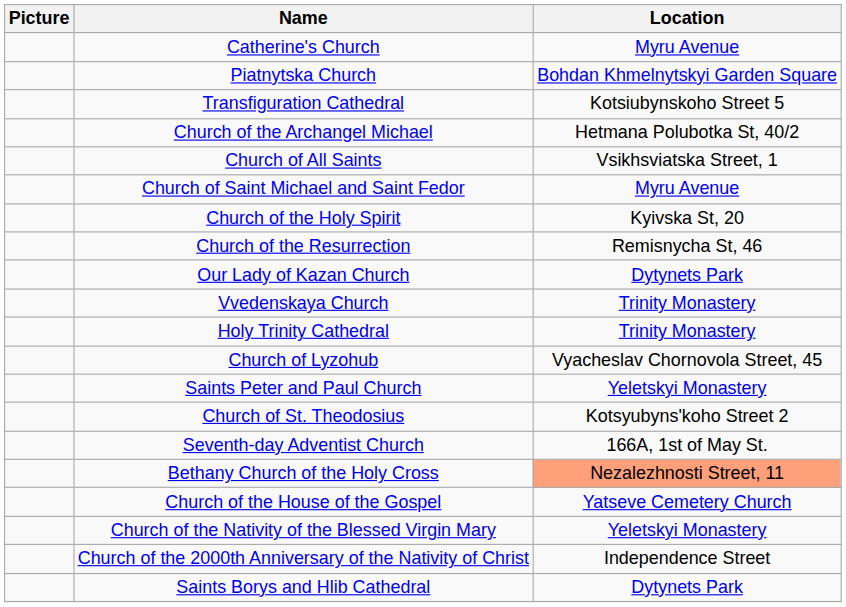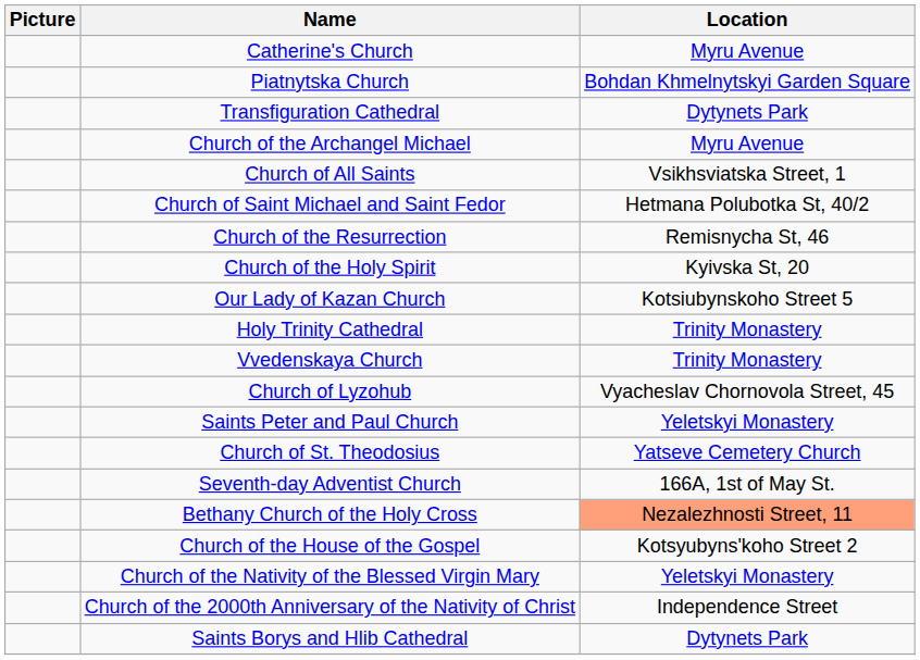 <table class="wikitable" style="text-align: center;">
 <tr>
 <th>Picture</th>
 <th>Name</th>
 <th>Location</th>
 </tr>
 <tr>
 <td></td>
 <td><a href='#'>Catherine's Church</a></td>
 <td><a href='#'>Myru Avenue</a></td>
 </tr>
 <tr>
 <td></td>
 <td><a href='#'>Piatnytska Church</a></td>
 <td><a href='#'>Bohdan Khmelnytskyi Garden Square</a></td>
 </tr>
 <tr>
 <td></td>
 <td><a href='#'>Transfiguration Cathedral</a></td>
-<td>Kotsiubynskoho Street 5</td>
+<td><a href='#'>Dytynets Park</a></td>
 </tr>
 <tr>
 <td></td>
 <td><a href='#'>Church of the Archangel Michael</a></td>
-<td>Hetmana Polubotka St, 40/2</td>
+<td><a href='#'>Myru Avenue</a></td>
 </tr>
 <tr>
 <td></td>
 <td><a href='#'>Church of All Saints</a></td>
 <td>Vsikhsviatska Street, 1</td>
 </tr>
 <tr>
 <td></td>
 <td><a href='#'>Church of Saint Michael and Saint Fedor</a></td>
-<td><a href='#'>Myru Avenue</a></td>
+<td>Hetmana Polubotka St, 40/2</td>
+</tr>
+<tr>
+<td></td>
+<td><a href='#'>Church of the Resurrection</a></td>
+<td>Remisnycha St, 46</td>
 </tr>
 <tr>
 <td></td>
 <td><a href='#'>Church of the Holy Spirit</a></td>
 <td>Kyivska St, 20</td>
 </tr>
 <tr>
 <td></td>
-<td><a href='#'>Church of the Resurrection</a></td>
-<td>Remisnycha St, 46</td>
+<td><a href='#'>Our Lady of Kazan Church</a></td>
+<td>Kotsiubynskoho Street 5</td>
 </tr>
 <tr>
 <td></td>
-<td><a href='#'>Our Lady of Kazan Church</a></td>
-<td><a href='#'>Dytynets Park</a></td>
+<td><a href='#'>Holy Trinity Cathedral</a></td>
+<td><a href='#'>Trinity Monastery</a></td>
 </tr>
 <tr>
 <td></td>
 <td><a href='#'>Vvedenskaya Church</a></td>
-<td><a href='#'>Trinity Monastery</a></td>
-</tr>
-<tr>
-<td></td>
-<td><a href='#'>Holy Trinity Cathedral</a></td>
 <td><a href='#'>Trinity Monastery</a></td>
 </tr>
 <tr>
 <td></td>
 <td><a href='#'>Church of Lyzohub</a></td>
 <td>Vyacheslav Chornovola Street, 45</td>
 </tr>
 <tr>
 <td></td>
 <td><a href='#'>Saints Peter and Paul Church</a></td>
 <td><a href='#'>Yeletskyi Monastery</a></td>
 </tr>
 <tr>
 <td></td>
 <td><a href='#'>Church of St. Theodosius</a></td>
-<td>Kotsyubyns'koho Street 2</td>
+<td><a href='#'>Yatseve Cemetery Church</a></td>
 </tr>
 <tr>
 <td></td>
 <td><a href='#'>Seventh-day Adventist Church</a></td>
 <td>166A, 1st of May St.</td>
 </tr>
 <tr>
 <td></td>
 <td><a href='#'>Bethany Church of the Holy Cross</a></td>
 <td style="background: lightsalmon;">Nezalezhnosti Street, 11</td>
 </tr>
 <tr>
 <td></td>
 <td><a href='#'>Church of the House of the Gospel</a></td>
-<td><a href='#'>Yatseve Cemetery Church</a></td>
+<td>Kotsyubyns'koho Street 2</td>
 </tr>
 <tr>
 <td></td>
 <td><a href='#'>Church of the Nativity of the Blessed Virgin Mary</a></td>
 <td><a href='#'>Yeletskyi Monastery</a></td>
 </tr>
 <tr>
 <td></td>
 <td><a href='#'>Church of the 2000th Anniversary of the Nativity of Christ</a></td>
 <td>Independence Street</td>
 </tr>
 <tr>
 <td></td>
 <td><a href='#'>Saints Borys and Hlib Cathedral</a></td>
 <td><a href='#'>Dytynets Park</a></td>
 </tr>
 <tr>
 </tr>
 </table>
